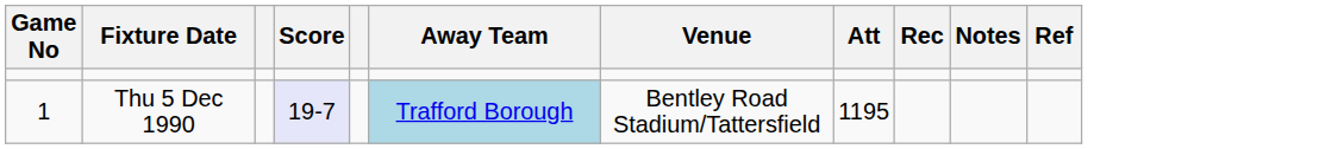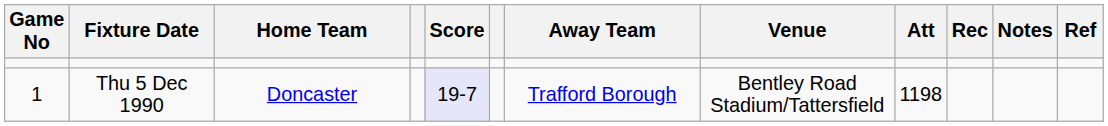 <table class="wikitable" style="text-align:center;">
 <tr>
 <th width=10 abbr="No">Game No</th>
 <th width=110 abbr="Date">Fixture Date</th>
+<th width=150 abbr="Home Team">Home Team</th>
 <th width=5 abbr="space"></th>
 <th width=20 abbr="Score">Score</th>
 <th width=5 abbr="space"></th>
 <th width=150 abbr="Away Team">Away Team</th>
 <th width=150 abbr="Venue">Venue</th>
 <th width=30 abbr="Att">Att</th>
 <th width=30 abbr="Rec">Rec</th>
 <th width=20 abbr="Notes">Notes</th>
 <th width=30 abbr="Ref">Ref</th>
 </tr>
 <tr>
 <td></td>
 <td></td>
 <td></td>
 <td></td>
 <td></td>
 <td></td>
 <td></td>
 <td></td>
 <td></td>
 <td></td>
 <td></td>
+<td></td>
 </tr>
 <tr>
 <td>1</td>
 <td>Thu 5 Dec 1990</td>
+<td><a href='#'>Doncaster</a></td>
 <td></td>
 <td style="background: lavender;">19-7</td>
 <td></td>
-<td style="background: lightblue;"><a href='#'>Trafford Borough</a></td>
+<td><a href='#'>Trafford Borough</a></td>
 <td>Bentley Road Stadium/Tattersfield</td>
-<td>1195</td>
+<td>1198</td>
 <td></td>
 <td></td>
 <td></td>
 </tr>
 </table>
